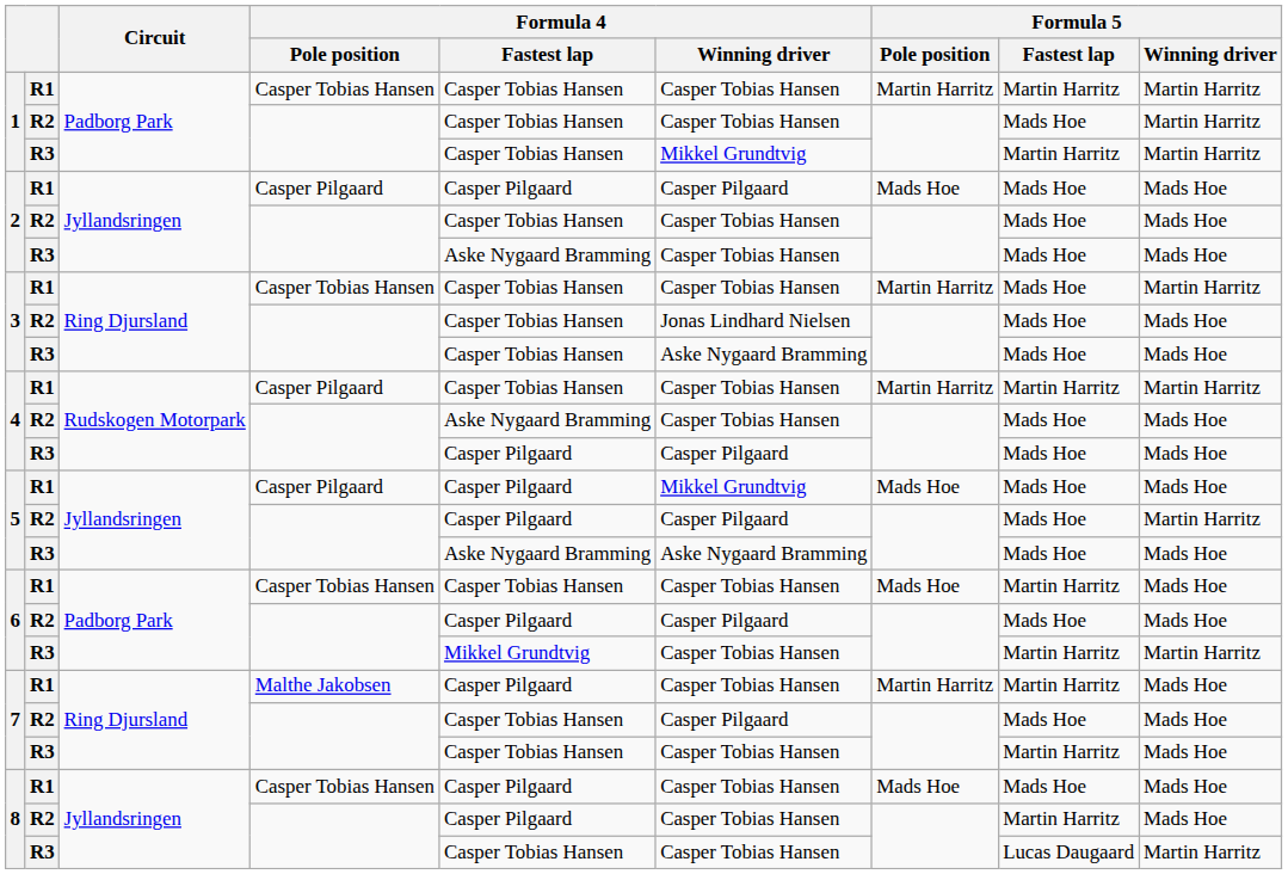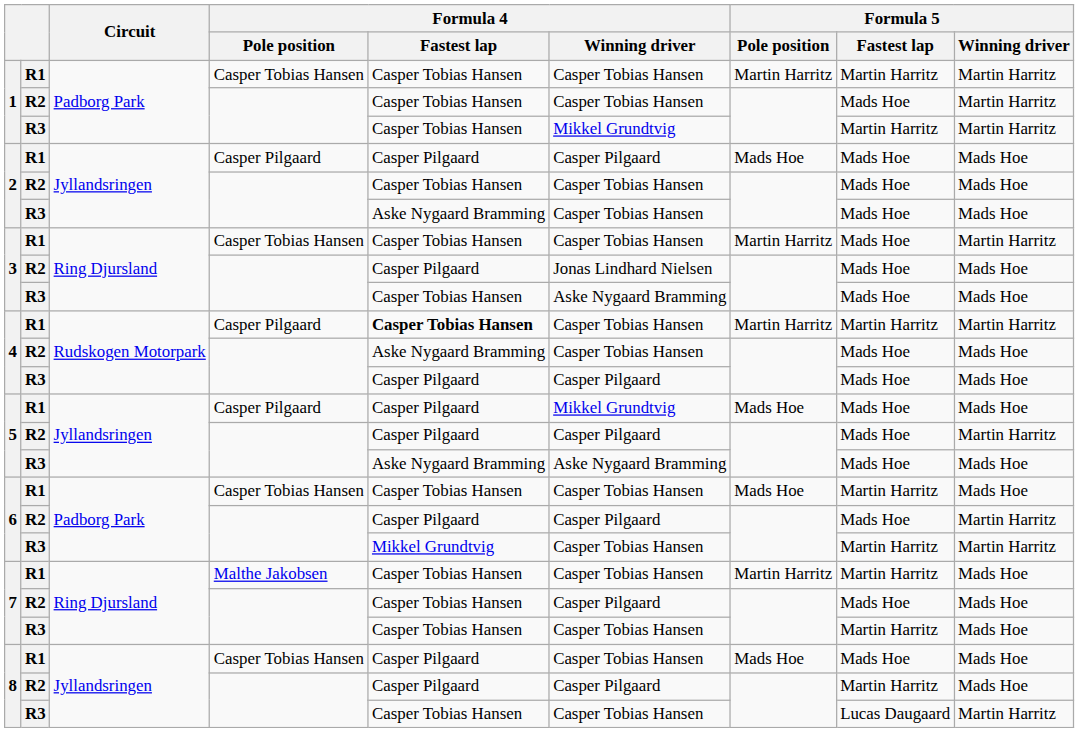 <table class="wikitable" style="font-size: 85%">
 <tr>
 <th rowspan=2 colspan=2></th>
 <th rowspan=2>Circuit</th>
 <th colspan=3>Formula 4</th>
 <th colspan=3>Formula 5</th>
 </tr>
 <tr>
 <th>Pole position</th>
 <th>Fastest lap</th>
 <th>Winning driver</th>
 <th>Pole position</th>
 <th>Fastest lap</th>
 <th>Winning driver</th>
 </tr>
 <tr>
 <th rowspan=3>1</th>
 <th>R1</th>
 <td rowspan=3><a href='#'>Padborg Park</a></td>
 <td nowrap> Casper Tobias Hansen</td>
 <td nowrap> Casper Tobias Hansen</td>
 <td nowrap> Casper Tobias Hansen</td>
 <td nowrap> Martin Harritz</td>
 <td nowrap> Martin Harritz</td>
 <td nowrap> Martin Harritz</td>
 </tr>
 <tr>
 <th>R2</th>
 <td rowspan=2></td>
 <td> Casper Tobias Hansen</td>
 <td> Casper Tobias Hansen</td>
 <td rowspan=2></td>
 <td> Mads Hoe</td>
 <td> Martin Harritz</td>
 </tr>
 <tr>
 <th>R3</th>
 <td> Casper Tobias Hansen</td>
 <td> <a href='#'>Mikkel Grundtvig</a></td>
 <td> Martin Harritz</td>
 <td> Martin Harritz</td>
 </tr>
 <tr>
 <th rowspan=3>2</th>
 <th>R1</th>
 <td rowspan=3><a href='#'>Jyllandsringen</a></td>
 <td> Casper Pilgaard</td>
 <td> Casper Pilgaard</td>
 <td> Casper Pilgaard</td>
 <td> Mads Hoe</td>
 <td> Mads Hoe</td>
 <td> Mads Hoe</td>
 </tr>
 <tr>
 <th>R2</th>
 <td rowspan=2></td>
 <td> Casper Tobias Hansen</td>
 <td> Casper Tobias Hansen</td>
 <td rowspan=2></td>
 <td> Mads Hoe</td>
 <td> Mads Hoe</td>
 </tr>
 <tr>
 <th>R3</th>
 <td> Aske Nygaard Bramming</td>
 <td> Casper Tobias Hansen</td>
 <td> Mads Hoe</td>
 <td> Mads Hoe</td>
 </tr>
 <tr>
 <th rowspan=3>3</th>
 <th>R1</th>
 <td rowspan=3 nowrap><a href='#'>Ring Djursland</a></td>
 <td> Casper Tobias Hansen</td>
 <td> Casper Tobias Hansen</td>
 <td> Casper Tobias Hansen</td>
 <td> Martin Harritz</td>
 <td> Mads Hoe</td>
 <td> Martin Harritz</td>
 </tr>
 <tr>
 <th>R2</th>
 <td rowspan=2></td>
-<td nowrap> Casper Tobias Hansen</td>
+<td> Casper Pilgaard</td>
 <td nowrap> Jonas Lindhard Nielsen</td>
 <td rowspan=2></td>
 <td> Mads Hoe</td>
 <td> Mads Hoe</td>
 </tr>
 <tr>
 <th>R3</th>
 <td nowrap> Casper Tobias Hansen</td>
 <td nowrap> Aske Nygaard Bramming</td>
 <td> Mads Hoe</td>
 <td> Mads Hoe</td>
 </tr>
 <tr>
 <th rowspan=3>4</th>
 <th>R1</th>
 <td rowspan=3 nowrap><a href='#'>Rudskogen Motorpark</a></td>
 <td> Casper Pilgaard</td>
-<td> Casper Tobias Hansen</td>
+<td><strong> Casper Tobias Hansen</strong></td>
 <td> Casper Tobias Hansen</td>
 <td> Martin Harritz</td>
 <td> Martin Harritz</td>
 <td> Martin Harritz</td>
 </tr>
 <tr>
 <th>R2</th>
 <td rowspan=2></td>
 <td nowrap> Aske Nygaard Bramming</td>
 <td> Casper Tobias Hansen</td>
 <td rowspan=2></td>
 <td> Mads Hoe</td>
 <td> Mads Hoe</td>
 </tr>
 <tr>
 <th>R3</th>
 <td> Casper Pilgaard</td>
 <td> Casper Pilgaard</td>
 <td> Mads Hoe</td>
 <td> Mads Hoe</td>
 </tr>
 <tr>
 <th rowspan=3>5</th>
 <th>R1</th>
 <td rowspan=3><a href='#'>Jyllandsringen</a></td>
 <td> Casper Pilgaard</td>
 <td> Casper Pilgaard</td>
 <td> <a href='#'>Mikkel Grundtvig</a></td>
 <td> Mads Hoe</td>
 <td> Mads Hoe</td>
 <td> Mads Hoe</td>
 </tr>
 <tr>
 <th>R2</th>
 <td rowspan=2></td>
 <td> Casper Pilgaard</td>
 <td> Casper Pilgaard</td>
 <td rowspan=2></td>
 <td> Mads Hoe</td>
 <td> Martin Harritz</td>
 </tr>
 <tr>
 <th>R3</th>
 <td> Aske Nygaard Bramming</td>
 <td> Aske Nygaard Bramming</td>
 <td> Mads Hoe</td>
 <td> Mads Hoe</td>
 </tr>
 <tr>
 <th rowspan=3>6</th>
 <th>R1</th>
 <td rowspan=3><a href='#'>Padborg Park</a></td>
 <td nowrap> Casper Tobias Hansen</td>
 <td nowrap> Casper Tobias Hansen</td>
 <td nowrap> Casper Tobias Hansen</td>
 <td> Mads Hoe</td>
 <td> Martin Harritz</td>
 <td> Mads Hoe</td>
 </tr>
 <tr>
 <th>R2</th>
 <td rowspan=2></td>
 <td> Casper Pilgaard</td>
 <td> Casper Pilgaard</td>
 <td rowspan=2></td>
 <td> Mads Hoe</td>
-<td> Mads Hoe</td>
+<td> Martin Harritz</td>
 </tr>
 <tr>
 <th>R3</th>
 <td> <a href='#'>Mikkel Grundtvig</a></td>
 <td> Casper Tobias Hansen</td>
 <td> Martin Harritz</td>
 <td> Martin Harritz</td>
 </tr>
 <tr>
 <th rowspan=3>7</th>
 <th>R1</th>
 <td rowspan=3><a href='#'>Ring Djursland</a></td>
 <td> <a href='#'>Malthe Jakobsen</a></td>
-<td> Casper Pilgaard</td>
+<td> Casper Tobias Hansen</td>
 <td> Casper Tobias Hansen</td>
 <td> Martin Harritz</td>
 <td> Martin Harritz</td>
 <td> Mads Hoe</td>
 </tr>
 <tr>
 <th>R2</th>
 <td rowspan=2></td>
 <td> Casper Tobias Hansen</td>
 <td> Casper Pilgaard</td>
 <td rowspan=2></td>
 <td> Mads Hoe</td>
 <td> Mads Hoe</td>
 </tr>
 <tr>
 <th>R3</th>
 <td> Casper Tobias Hansen</td>
 <td> Casper Tobias Hansen</td>
 <td> Martin Harritz</td>
 <td> Mads Hoe</td>
 </tr>
 <tr>
 <th rowspan=3>8</th>
 <th>R1</th>
 <td rowspan=3><a href='#'>Jyllandsringen</a></td>
 <td> Casper Tobias Hansen</td>
 <td> Casper Pilgaard</td>
 <td> Casper Tobias Hansen</td>
 <td> Mads Hoe</td>
 <td> Mads Hoe</td>
 <td> Mads Hoe</td>
 </tr>
 <tr>
 <th>R2</th>
 <td rowspan=2></td>
 <td> Casper Pilgaard</td>
-<td> Casper Tobias Hansen</td>
+<td> Casper Pilgaard</td>
 <td rowspan=2></td>
 <td> Martin Harritz</td>
 <td> Mads Hoe</td>
 </tr>
 <tr>
 <th>R3</th>
 <td> Casper Tobias Hansen</td>
 <td> Casper Tobias Hansen</td>
 <td nowrap> Lucas Daugaard</td>
 <td> Martin Harritz</td>
 </tr>
 </table>
